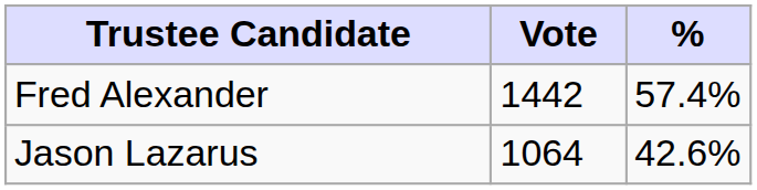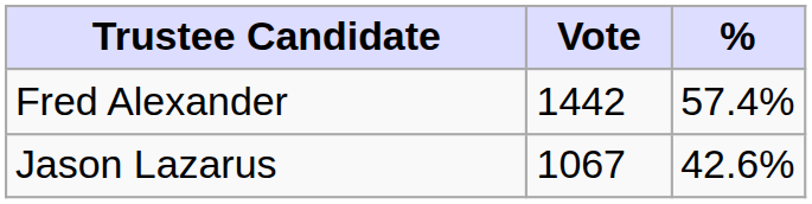 <table class="wikitable sortable">
 <tr>
 <th style="background:#ddf; width:200px;">Trustee Candidate</th>
 <th style="background:#ddf; width:50px;">Vote</th>
 <th style="background:#ddf; width:30px;">%</th>
 </tr>
 <tr>
 <td>Fred Alexander</td>
 <td>1442</td>
 <td>57.4%</td>
 </tr>
 <tr>
 <td>Jason Lazarus</td>
-<td>1064</td>
+<td>1067</td>
 <td>42.6%</td>
 </tr>
 </table>
